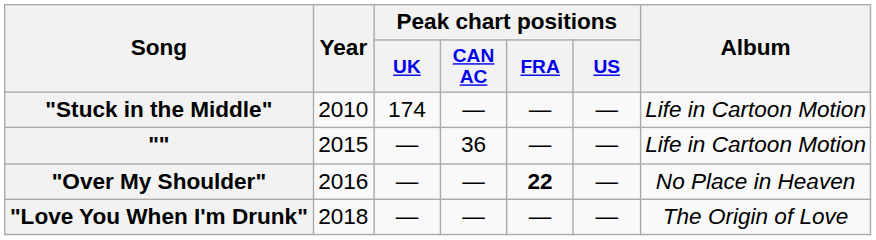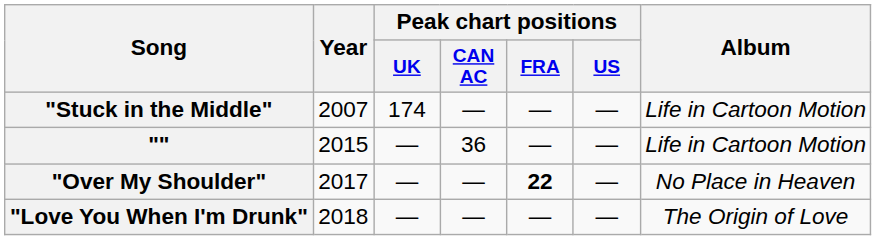 <table class="wikitable plainrowheaders" style="text-align:center;" border="1">
 <tr>
 <th scope="colw" rowspan="2">Song</th>
 <th scope="col" rowspan="2">Year</th>
 <th scope="col" colspan="4">Peak chart positions</th>
 <th scope="col" rowspan="2">Album</th>
 </tr>
 <tr>
 <th scope="col" style="width:3em;font-size:85%;"><a href='#'>UK</a><br></th>
 <th scope="col" style="width:3em;font-size:85%;"><a href='#'>CAN<br>AC</a><br></th>
 <th scope="col" style="width:3em;font-size:85%;"><a href='#'>FRA</a><br></th>
 <th scope="col" style="width:3em;font-size:85%;"><a href='#'>US</a><br></th>
 </tr>
 <tr>
 <th scope="row">"Stuck in the Middle"</th>
-<td>2010</td>
+<td>2007</td>
 <td>174</td>
 <td>—</td>
 <td>—</td>
 <td>—</td>
 <td><em>Life in Cartoon Motion</em></td>
 </tr>
 <tr>
 <th scope="row">""</th>
 <td>2015</td>
 <td>—</td>
 <td>36</td>
 <td>—</td>
 <td>—</td>
 <td><em>Life in Cartoon Motion</em></td>
 </tr>
 <tr>
 <th scope="row">"Over My Shoulder"</th>
-<td>2016</td>
+<td>2017</td>
 <td>—</td>
 <td>—</td>
 <td><strong>22</strong></td>
 <td>—</td>
 <td><em>No Place in Heaven</em></td>
 </tr>
 <tr>
 <th scope="row">"Love You When I'm Drunk"</th>
 <td>2018</td>
 <td>—</td>
 <td>—</td>
 <td>—</td>
 <td>—</td>
 <td><em>The Origin of Love</em></td>
 </tr>
 </table>
